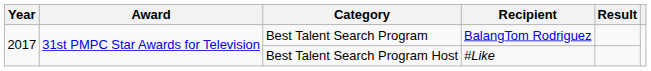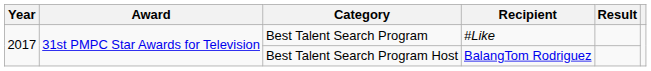 <table class="wikitable">
 <tr>
 <th>Year</th>
 <th>Award</th>
 <th>Category</th>
 <th>Recipient</th>
 <th>Result</th>
 <th></th>
 </tr>
 <tr>
 <td rowspan=2>2017</td>
 <td rowspan=2><a href='#'>31st PMPC Star Awards for Television</a></td>
 <td>Best Talent Search Program</td>
-<td><a href='#'>Balang</a><a href='#'>Tom Rodriguez</a></td>
+<td><em>#Like</em></td>
 <td></td>
 <td rowspan=2></td>
 </tr>
 <tr>
 <td>Best Talent Search Program Host</td>
-<td><em>#Like</em></td>
+<td><a href='#'>Balang</a><a href='#'>Tom Rodriguez</a></td>
 <td></td>
 </tr>
 </table>
